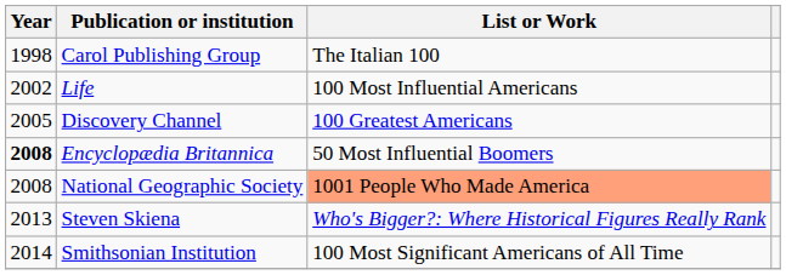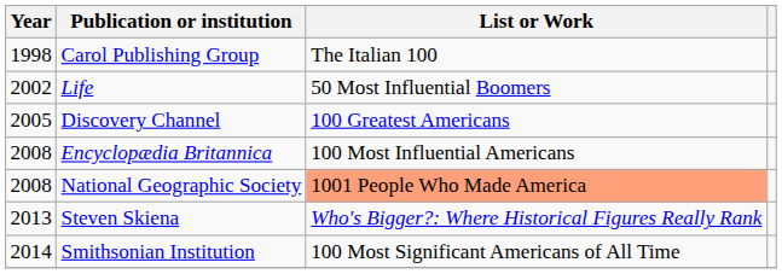 <table class="wikitable plainrowheaders sortable">
 <tr>
 <th>Year</th>
 <th>Publication or institution</th>
 <th>List or Work</th>
 <th scope="col" class="unsortable"></th>
 </tr>
 <tr>
 <td>1998</td>
 <td><a href='#'>Carol Publishing Group</a></td>
 <td>The Italian 100<br></td>
 <td align="center"></td>
 </tr>
 <tr>
 <td>2002</td>
 <td><a href='#'><em>Life</em></a></td>
-<td>100 Most Influential Americans</td>
+<td>50 Most Influential <a href='#'>Boomers</a></td>
 <td align="center"></td>
 </tr>
 <tr>
 <td>2005</td>
 <td><a href='#'>Discovery Channel</a></td>
 <td><a href='#'>100 Greatest Americans</a></td>
 <td align="center"></td>
 </tr>
 <tr>
-<td><strong>2008</strong></td>
+<td>2008</td>
 <td><em><a href='#'>Encyclopædia Britannica</a></em></td>
-<td>50 Most Influential <a href='#'>Boomers</a></td>
+<td>100 Most Influential Americans</td>
 <td align="center"></td>
 </tr>
 <tr>
 <td>2008</td>
 <td><a href='#'>National Geographic Society</a></td>
 <td style="background: lightsalmon;">1001 People Who Made America</td>
 <td align="center"></td>
 </tr>
 <tr>
 <td>2013</td>
 <td><a href='#'>Steven Skiena</a></td>
 <td><a href='#'><em>Who's Bigger?: Where Historical Figures Really Rank</em></a><br></td>
 <td align="center"></td>
 </tr>
 <tr>
 <td>2014</td>
 <td><a href='#'>Smithsonian Institution</a></td>
 <td>100 Most Significant Americans of All Time</td>
 <td align="center"></td>
 </tr>
 <tr>
 </tr>
 </table>
